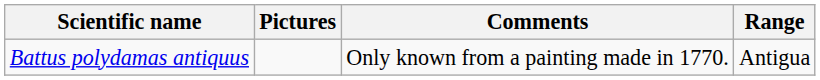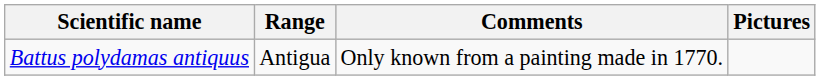 <table class="wikitable sortable">
 <tr>
 <th>Scientific name</th>
+<th>Range</th>
+<th class="unsortable">Comments</th>
 <th>Pictures</th>
-<th class="unsortable">Comments</th>
-<th>Range</th>
 </tr>
 <tr>
 <td><em><a href='#'>Battus polydamas antiquus</a></em></td>
+<td>Antigua</td>
+<td>Only known from a painting made in 1770.</td>
 <td></td>
-<td>Only known from a painting made in 1770.</td>
-<td>Antigua</td>
 </tr>
 </table>
